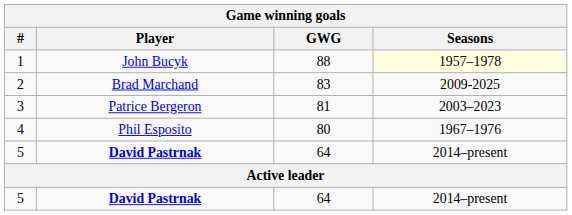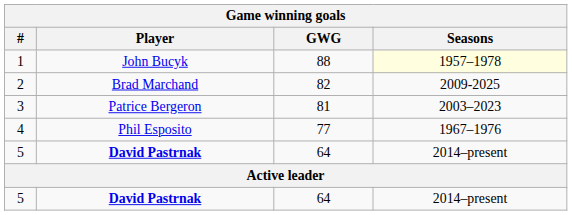 <table class="wikitable" style="text-align: center; font-size: 95%" width="70%">
 <tr>
 <th colspan="4">Game winning goals</th>
 </tr>
 <tr>
 <th>#</th>
 <th>Player</th>
 <th>GWG</th>
 <th>Seasons</th>
 </tr>
 <tr>
 <td>1</td>
 <td><a href='#'>John Bucyk</a></td>
 <td>88</td>
 <td style="background: lightyellow;">1957–1978</td>
 </tr>
 <tr>
 <td>2</td>
 <td><a href='#'>Brad Marchand</a></td>
-<td>83</td>
+<td>82</td>
 <td>2009-2025</td>
 </tr>
 <tr>
 <td>3</td>
 <td><a href='#'>Patrice Bergeron</a></td>
 <td>81</td>
 <td>2003–2023</td>
 </tr>
 <tr>
 <td>4</td>
 <td><a href='#'>Phil Esposito</a></td>
-<td>80</td>
+<td>77</td>
 <td>1967–1976</td>
 </tr>
 <tr>
 <td>5</td>
 <td><strong><a href='#'>David Pastrnak</a></strong></td>
 <td>64</td>
 <td>2014–present</td>
 </tr>
 <tr>
 <th colspan="4">Active leader</th>
 </tr>
 <tr>
 <td>5</td>
 <td><strong><a href='#'>David Pastrnak</a></strong></td>
 <td>64</td>
 <td>2014–present</td>
 </tr>
 </table>
